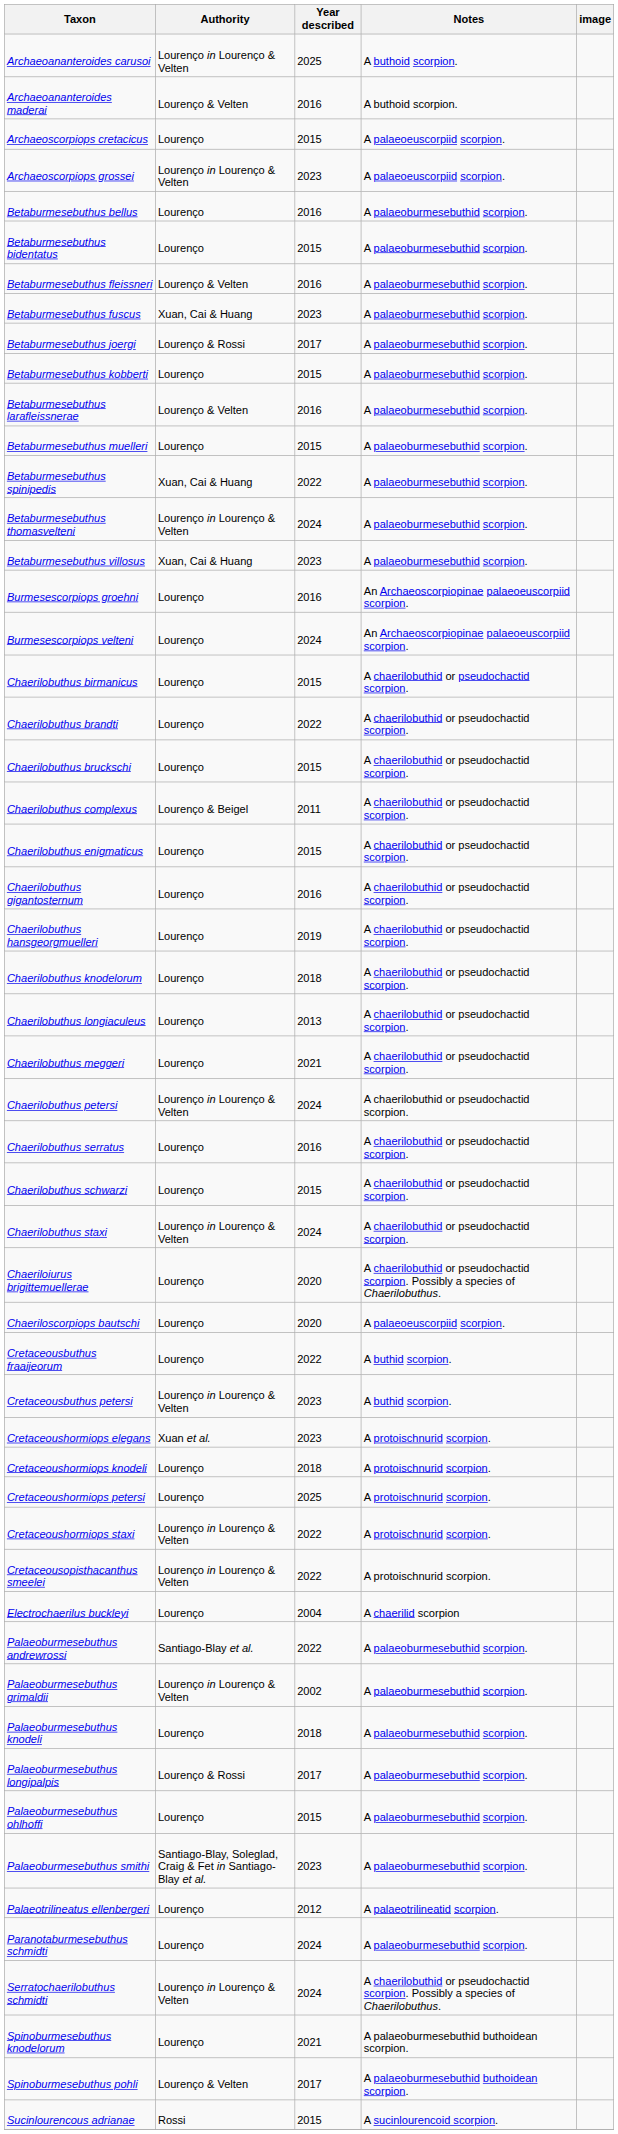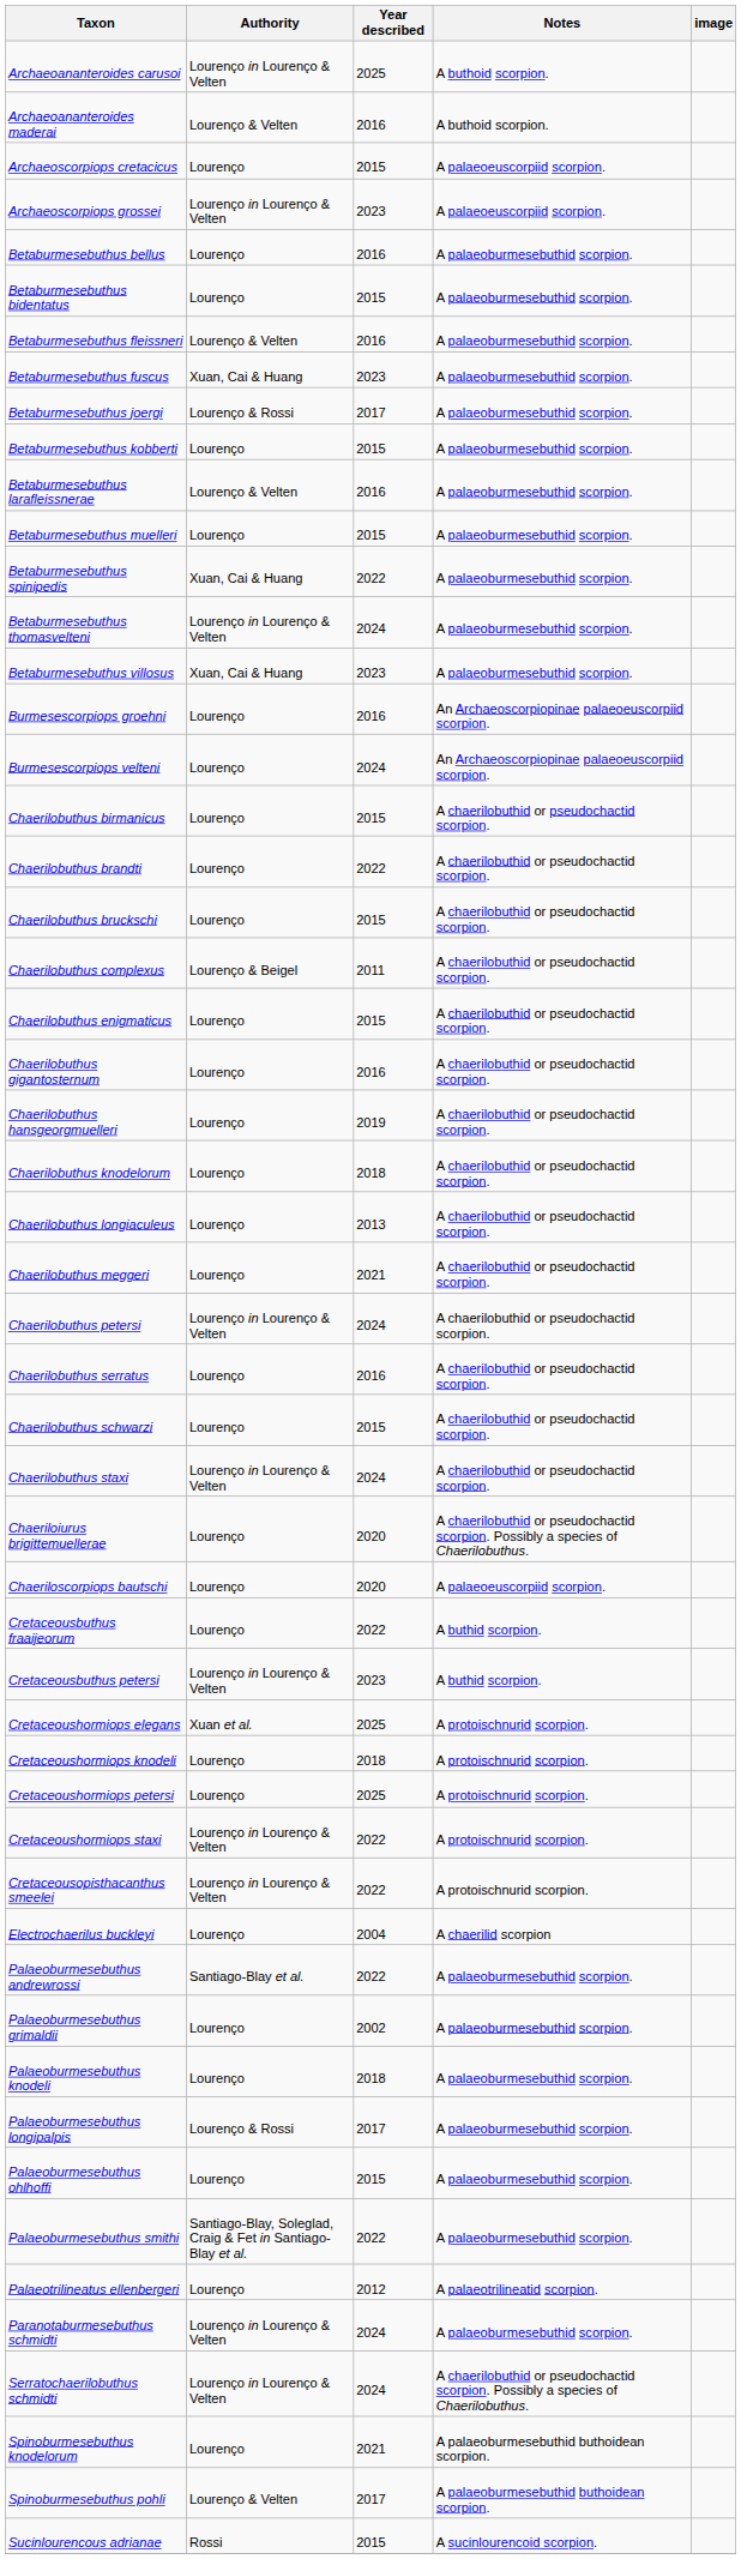 <table class="wikitable sortable" align="center" width="100%">
 <tr>
 <th>Taxon</th>
 <th>Authority</th>
 <th>Year described</th>
 <th>Notes</th>
 <th>image</th>
 </tr>
 <tr>
 <td><br><em><a href='#'>Archaeoananteroides carusoi</a></em></td>
 <td><br>Lourenço <em>in</em> Lourenço & Velten</td>
 <td><br>2025</td>
 <td><br>A <a href='#'>buthoid</a> <a href='#'>scorpion</a>.</td>
 <td></td>
 </tr>
 <tr>
 <td><br><em><a href='#'>Archaeoananteroides maderai</a></em></td>
 <td><br>Lourenço & Velten</td>
 <td><br>2016</td>
 <td><br>A buthoid scorpion.</td>
 <td></td>
 </tr>
 <tr>
 <td><br><em><a href='#'>Archaeoscorpiops cretacicus</a></em></td>
 <td><br>Lourenço</td>
 <td><br>2015</td>
 <td><br>A <a href='#'>palaeoeuscorpiid</a> <a href='#'>scorpion</a>.</td>
 <td></td>
 </tr>
 <tr>
 <td><br><em><a href='#'>Archaeoscorpiops grossei</a></em></td>
 <td><br>Lourenço <em>in</em> Lourenço & Velten</td>
 <td><br>2023</td>
 <td><br>A <a href='#'>palaeoeuscorpiid</a> <a href='#'>scorpion</a>.</td>
 <td></td>
 </tr>
 <tr>
 <td><br><em><a href='#'>Betaburmesebuthus bellus</a></em></td>
 <td><br>Lourenço</td>
 <td><br>2016</td>
 <td><br>A <a href='#'>palaeoburmesebuthid</a> <a href='#'>scorpion</a>.</td>
 <td><br></td>
 </tr>
 <tr>
 <td><br><em><a href='#'>Betaburmesebuthus bidentatus</a></em></td>
 <td><br>Lourenço</td>
 <td><br>2015</td>
 <td><br>A <a href='#'>palaeoburmesebuthid</a> <a href='#'>scorpion</a>.</td>
 <td></td>
 </tr>
 <tr>
 <td><br><em><a href='#'>Betaburmesebuthus fleissneri</a></em></td>
 <td><br>Lourenço & Velten</td>
 <td><br>2016</td>
 <td><br>A <a href='#'>palaeoburmesebuthid</a> <a href='#'>scorpion</a>.</td>
 <td></td>
 </tr>
 <tr>
 <td><br><em><a href='#'>Betaburmesebuthus fuscus</a></em></td>
 <td><br>Xuan, Cai & Huang</td>
 <td><br>2023</td>
 <td><br>A <a href='#'>palaeoburmesebuthid</a> <a href='#'>scorpion</a>.</td>
 <td></td>
 </tr>
 <tr>
 <td><br><em><a href='#'>Betaburmesebuthus joergi</a></em></td>
 <td><br>Lourenço & Rossi</td>
 <td><br>2017</td>
 <td><br>A <a href='#'>palaeoburmesebuthid</a> <a href='#'>scorpion</a>.</td>
 <td></td>
 </tr>
 <tr>
 <td><br><em><a href='#'>Betaburmesebuthus kobberti</a></em></td>
 <td><br>Lourenço</td>
 <td><br>2015</td>
 <td><br>A <a href='#'>palaeoburmesebuthid</a> <a href='#'>scorpion</a>.</td>
 <td></td>
 </tr>
 <tr>
 <td><br><em><a href='#'>Betaburmesebuthus larafleissnerae</a></em></td>
 <td><br>Lourenço & Velten</td>
 <td><br>2016</td>
 <td><br>A <a href='#'>palaeoburmesebuthid</a> <a href='#'>scorpion</a>.</td>
 <td></td>
 </tr>
 <tr>
 <td><br><em><a href='#'>Betaburmesebuthus muelleri</a></em></td>
 <td><br>Lourenço</td>
 <td><br>2015</td>
 <td><br>A <a href='#'>palaeoburmesebuthid</a> <a href='#'>scorpion</a>.</td>
 <td></td>
 </tr>
 <tr>
 <td><br><em><a href='#'>Betaburmesebuthus spinipedis</a></em></td>
 <td><br>Xuan, Cai & Huang</td>
 <td><br>2022</td>
 <td><br>A <a href='#'>palaeoburmesebuthid</a> <a href='#'>scorpion</a>.</td>
 <td></td>
 </tr>
 <tr>
 <td><br><em><a href='#'>Betaburmesebuthus thomasvelteni</a></em></td>
 <td><br>Lourenço <em>in</em> Lourenço & Velten</td>
 <td><br>2024</td>
 <td><br>A <a href='#'>palaeoburmesebuthid</a> <a href='#'>scorpion</a>.</td>
 <td></td>
 </tr>
 <tr>
 <td><br><em><a href='#'>Betaburmesebuthus villosus</a></em></td>
 <td><br>Xuan, Cai & Huang</td>
 <td><br>2023</td>
 <td><br>A <a href='#'>palaeoburmesebuthid</a> <a href='#'>scorpion</a>.</td>
 <td></td>
 </tr>
 <tr>
 <td><br><em><a href='#'>Burmesescorpiops groehni</a></em></td>
 <td><br>Lourenço</td>
 <td><br>2016</td>
 <td><br>An <a href='#'>Archaeoscorpiopinae</a> <a href='#'>palaeoeuscorpiid</a> <a href='#'>scorpion</a>.</td>
 <td></td>
 </tr>
 <tr>
 <td><br><em><a href='#'>Burmesescorpiops velteni</a></em></td>
 <td><br>Lourenço</td>
 <td><br>2024</td>
 <td><br>An <a href='#'>Archaeoscorpiopinae</a> <a href='#'>palaeoeuscorpiid</a> <a href='#'>scorpion</a>.</td>
 <td></td>
 </tr>
 <tr>
 <td><br><em><a href='#'>Chaerilobuthus birmanicus</a></em></td>
 <td><br>Lourenço</td>
 <td><br>2015</td>
 <td><br>A <a href='#'>chaerilobuthid</a> or <a href='#'>pseudochactid</a> <a href='#'>scorpion</a>.</td>
 <td></td>
 </tr>
 <tr>
 <td><br><em><a href='#'>Chaerilobuthus brandti</a></em></td>
 <td><br>Lourenço</td>
 <td><br>2022</td>
 <td><br>A <a href='#'>chaerilobuthid</a> or pseudochactid <a href='#'>scorpion</a>.</td>
 <td></td>
 </tr>
 <tr>
 <td><br><em><a href='#'>Chaerilobuthus bruckschi</a></em></td>
 <td><br>Lourenço</td>
 <td><br>2015</td>
 <td><br>A <a href='#'>chaerilobuthid</a> or pseudochactid <a href='#'>scorpion</a>.</td>
 <td></td>
 </tr>
 <tr>
 <td><br><em><a href='#'>Chaerilobuthus complexus</a></em></td>
 <td><br>Lourenço & Beigel</td>
 <td><br>2011</td>
 <td><br>A <a href='#'>chaerilobuthid</a> or pseudochactid <a href='#'>scorpion</a>.</td>
 <td></td>
 </tr>
 <tr>
 <td><br><em><a href='#'>Chaerilobuthus enigmaticus</a></em></td>
 <td><br>Lourenço</td>
 <td><br>2015</td>
 <td><br>A <a href='#'>chaerilobuthid</a> or pseudochactid <a href='#'>scorpion</a>.</td>
 <td></td>
 </tr>
 <tr>
 <td><br><em><a href='#'>Chaerilobuthus gigantosternum</a></em></td>
 <td><br>Lourenço</td>
 <td><br>2016</td>
 <td><br>A <a href='#'>chaerilobuthid</a> or pseudochactid <a href='#'>scorpion</a>.</td>
 <td></td>
 </tr>
 <tr>
 <td><br><em><a href='#'>Chaerilobuthus hansgeorgmuelleri</a></em></td>
 <td><br>Lourenço</td>
 <td><br>2019</td>
 <td><br>A <a href='#'>chaerilobuthid</a> or pseudochactid <a href='#'>scorpion</a>.</td>
 <td></td>
 </tr>
 <tr>
 <td><br><em><a href='#'>Chaerilobuthus knodelorum</a></em></td>
 <td><br>Lourenço</td>
 <td><br>2018</td>
 <td><br>A <a href='#'>chaerilobuthid</a> or pseudochactid <a href='#'>scorpion</a>.</td>
 <td></td>
 </tr>
 <tr>
 <td><br><em><a href='#'>Chaerilobuthus longiaculeus</a></em></td>
 <td><br>Lourenço</td>
 <td><br>2013</td>
 <td><br>A <a href='#'>chaerilobuthid</a> or pseudochactid <a href='#'>scorpion</a>.</td>
 <td></td>
 </tr>
 <tr>
 <td><br><em><a href='#'>Chaerilobuthus meggeri</a></em></td>
 <td><br>Lourenço</td>
 <td><br>2021</td>
 <td><br>A <a href='#'>chaerilobuthid</a> or pseudochactid <a href='#'>scorpion</a>.</td>
 <td></td>
 </tr>
 <tr>
 <td><br><em><a href='#'>Chaerilobuthus petersi</a></em></td>
 <td><br>Lourenço <em>in</em> Lourenço & Velten</td>
 <td><br>2024</td>
 <td><br>A chaerilobuthid or pseudochactid scorpion.</td>
 <td></td>
 </tr>
 <tr>
 <td><br><em><a href='#'>Chaerilobuthus serratus</a></em></td>
 <td><br>Lourenço</td>
 <td><br>2016</td>
 <td><br>A <a href='#'>chaerilobuthid</a> or pseudochactid <a href='#'>scorpion</a>.</td>
 <td></td>
 </tr>
 <tr>
 <td><br><em><a href='#'>Chaerilobuthus schwarzi</a></em></td>
 <td><br>Lourenço</td>
 <td><br>2015</td>
 <td><br>A <a href='#'>chaerilobuthid</a> or pseudochactid <a href='#'>scorpion</a>.</td>
 <td></td>
 </tr>
 <tr>
 <td><br><em><a href='#'>Chaerilobuthus staxi</a></em></td>
 <td><br>Lourenço <em>in</em> Lourenço & Velten</td>
 <td><br>2024</td>
 <td><br>A <a href='#'>chaerilobuthid</a> or pseudochactid <a href='#'>scorpion</a>.</td>
 <td></td>
 </tr>
 <tr>
 <td><br><em><a href='#'>Chaeriloiurus brigittemuellerae</a></em></td>
 <td><br>Lourenço</td>
 <td><br>2020</td>
 <td><br>A <a href='#'>chaerilobuthid</a> or pseudochactid <a href='#'>scorpion</a>. Possibly a species of <em>Chaerilobuthus</em>.</td>
 <td></td>
 </tr>
 <tr>
 <td><br><em><a href='#'>Chaeriloscorpiops bautschi</a></em></td>
 <td><br>Lourenço</td>
 <td><br>2020</td>
 <td><br>A <a href='#'>palaeoeuscorpiid</a> <a href='#'>scorpion</a>.</td>
 <td></td>
 </tr>
 <tr>
 <td><br><em><a href='#'>Cretaceousbuthus fraaijeorum</a></em></td>
 <td><br>Lourenço</td>
 <td><br>2022</td>
 <td><br>A <a href='#'>buthid</a> <a href='#'>scorpion</a>.</td>
 <td></td>
 </tr>
 <tr>
 <td><br><em><a href='#'>Cretaceousbuthus petersi</a></em></td>
 <td><br>Lourenço <em>in</em> Lourenço & Velten</td>
 <td><br>2023</td>
 <td><br>A <a href='#'>buthid</a> <a href='#'>scorpion</a>.</td>
 <td></td>
 </tr>
 <tr>
 <td><br><em><a href='#'>Cretaceoushormiops elegans</a></em></td>
 <td><br>Xuan <em>et al.</em></td>
-<td><br>2023</td>
+<td><br>2025</td>
 <td><br>A <a href='#'>protoischnurid</a> <a href='#'>scorpion</a>.</td>
 <td></td>
 </tr>
 <tr>
 <td><br><em><a href='#'>Cretaceoushormiops knodeli</a></em></td>
 <td><br>Lourenço</td>
 <td><br>2018</td>
 <td><br>A <a href='#'>protoischnurid</a> <a href='#'>scorpion</a>.</td>
 <td></td>
 </tr>
 <tr>
 <td><br><em><a href='#'>Cretaceoushormiops petersi</a></em></td>
 <td><br>Lourenço</td>
 <td><br>2025</td>
 <td><br>A <a href='#'>protoischnurid</a> <a href='#'>scorpion</a>.</td>
 <td></td>
 </tr>
 <tr>
 <td><br><em><a href='#'>Cretaceoushormiops staxi</a></em></td>
 <td><br>Lourenço <em>in</em> Lourenço & Velten</td>
 <td><br>2022</td>
 <td><br>A <a href='#'>protoischnurid</a> <a href='#'>scorpion</a>.</td>
 <td></td>
 </tr>
 <tr>
 <td><br><em><a href='#'>Cretaceousopisthacanthus smeelei</a></em></td>
 <td><br>Lourenço <em>in</em> Lourenço & Velten</td>
 <td><br>2022</td>
 <td><br>A protoischnurid scorpion.</td>
 <td></td>
 </tr>
 <tr>
 <td><br><em><a href='#'>Electrochaerilus buckleyi</a></em></td>
 <td><br>Lourenço</td>
 <td><br>2004</td>
 <td><br>A <a href='#'>chaerilid</a> scorpion</td>
 <td></td>
 </tr>
 <tr>
 <td><br><em><a href='#'>Palaeoburmesebuthus andrewrossi</a></em></td>
 <td><br>Santiago-Blay <em>et al.</em></td>
 <td><br>2022</td>
 <td><br>A <a href='#'>palaeoburmesebuthid</a> <a href='#'>scorpion</a>.</td>
 <td></td>
 </tr>
 <tr>
 <td><br><em><a href='#'>Palaeoburmesebuthus grimaldii</a></em></td>
-<td><br>Lourenço <em>in</em> Lourenço & Velten</td>
+<td><br>Lourenço</td>
 <td><br>2002</td>
 <td><br>A <a href='#'>palaeoburmesebuthid</a> <a href='#'>scorpion</a>.</td>
 <td></td>
 </tr>
 <tr>
 <td><br><em><a href='#'>Palaeoburmesebuthus knodeli</a></em></td>
 <td><br>Lourenço</td>
 <td><br>2018</td>
 <td><br>A <a href='#'>palaeoburmesebuthid</a> <a href='#'>scorpion</a>.</td>
 <td></td>
 </tr>
 <tr>
 <td><br><em><a href='#'>Palaeoburmesebuthus longipalpis</a></em></td>
 <td><br>Lourenço & Rossi</td>
 <td><br>2017</td>
 <td><br>A <a href='#'>palaeoburmesebuthid</a> <a href='#'>scorpion</a>.</td>
 <td></td>
 </tr>
 <tr>
 <td><br><em><a href='#'>Palaeoburmesebuthus ohlhoffi</a></em></td>
 <td><br>Lourenço</td>
 <td><br>2015</td>
 <td><br>A <a href='#'>palaeoburmesebuthid</a> <a href='#'>scorpion</a>.</td>
 <td></td>
 </tr>
 <tr>
 <td><br><em><a href='#'>Palaeoburmesebuthus smithi</a></em></td>
 <td><br>Santiago-Blay, Soleglad, Craig & Fet <em>in</em> Santiago-Blay <em>et al.</em></td>
-<td><br>2023</td>
+<td><br>2022</td>
 <td><br>A <a href='#'>palaeoburmesebuthid</a> <a href='#'>scorpion</a>.</td>
 <td></td>
 </tr>
 <tr>
 <td><br><em><a href='#'>Palaeotrilineatus ellenbergeri</a></em></td>
 <td><br>Lourenço</td>
 <td><br>2012</td>
 <td><br>A <a href='#'>palaeotrilineatid</a> <a href='#'>scorpion</a>.</td>
 <td></td>
 </tr>
 <tr>
 <td><br><em><a href='#'>Paranotaburmesebuthus schmidti</a></em></td>
-<td><br>Lourenço</td>
+<td><br>Lourenço <em>in</em> Lourenço & Velten</td>
 <td><br>2024</td>
 <td><br>A <a href='#'>palaeoburmesebuthid</a> <a href='#'>scorpion</a>.</td>
 <td></td>
 </tr>
 <tr>
 <td><br><em><a href='#'>Serratochaerilobuthus schmidti</a></em></td>
 <td><br>Lourenço <em>in</em> Lourenço & Velten</td>
 <td><br>2024</td>
 <td><br>A <a href='#'>chaerilobuthid</a> or pseudochactid <a href='#'>scorpion</a>. Possibly a species of <em>Chaerilobuthus</em>.</td>
 <td></td>
 </tr>
 <tr>
 <td><br><em><a href='#'>Spinoburmesebuthus knodelorum</a></em></td>
 <td><br>Lourenço</td>
 <td><br>2021</td>
 <td><br>A palaeoburmesebuthid buthoidean scorpion.</td>
 <td></td>
 </tr>
 <tr>
 <td><br><em><a href='#'>Spinoburmesebuthus pohli</a></em></td>
 <td><br>Lourenço & Velten</td>
 <td><br>2017</td>
 <td><br>A <a href='#'>palaeoburmesebuthid</a> <a href='#'>buthoidean scorpion</a>.</td>
 <td></td>
 </tr>
 <tr>
 <td><br><em><a href='#'>Sucinlourencous adrianae</a></em></td>
 <td><br>Rossi</td>
 <td><br>2015</td>
 <td><br>A <a href='#'>sucinlourencoid scorpion</a>.</td>
 <td></td>
 </tr>
 <tr>
 </tr>
 </table>
